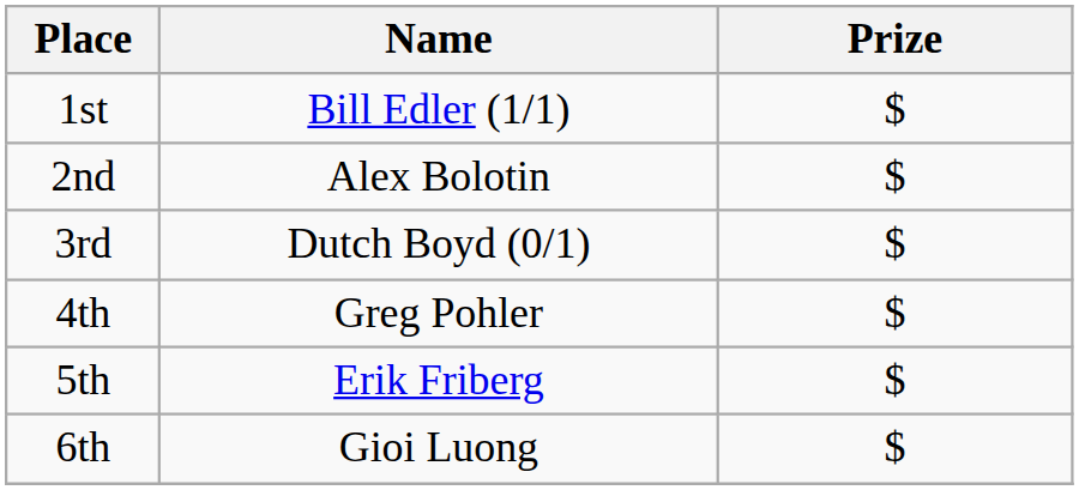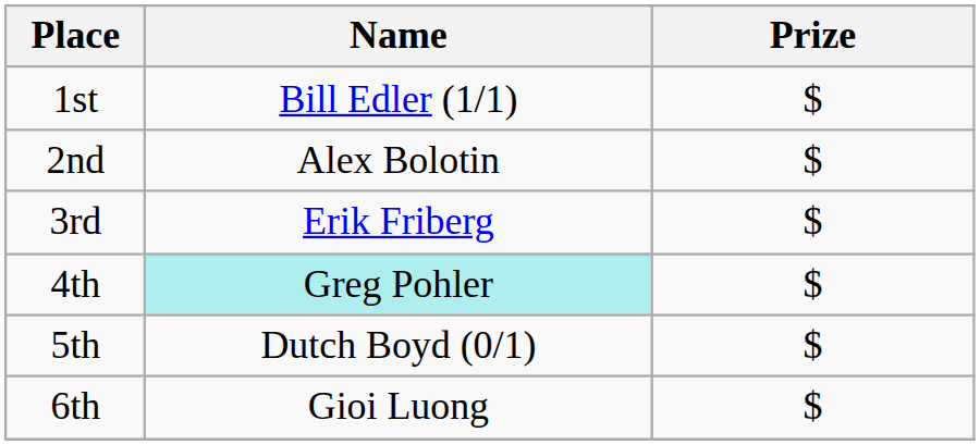 <table class="wikitable" style="text-align:center">
 <tr>
 <th width="50">Place</th>
 <th width="200">Name</th>
 <th width="125">Prize</th>
 </tr>
 <tr>
 <td>1st</td>
 <td><a href='#'>Bill Edler</a> (1/1)</td>
 <td>$</td>
 </tr>
 <tr>
 <td>2nd</td>
 <td>Alex Bolotin</td>
 <td>$</td>
 </tr>
 <tr>
 <td>3rd</td>
-<td>Dutch Boyd (0/1)</td>
+<td><a href='#'>Erik Friberg</a></td>
 <td>$</td>
 </tr>
 <tr>
 <td>4th</td>
-<td>Greg Pohler</td>
+<td style="background: paleturquoise;">Greg Pohler</td>
 <td>$</td>
 </tr>
 <tr>
 <td>5th</td>
-<td><a href='#'>Erik Friberg</a></td>
+<td>Dutch Boyd (0/1)</td>
 <td>$</td>
 </tr>
 <tr>
 <td>6th</td>
 <td>Gioi Luong</td>
 <td>$</td>
 </tr>
 <tr>
 </tr>
 </table>
